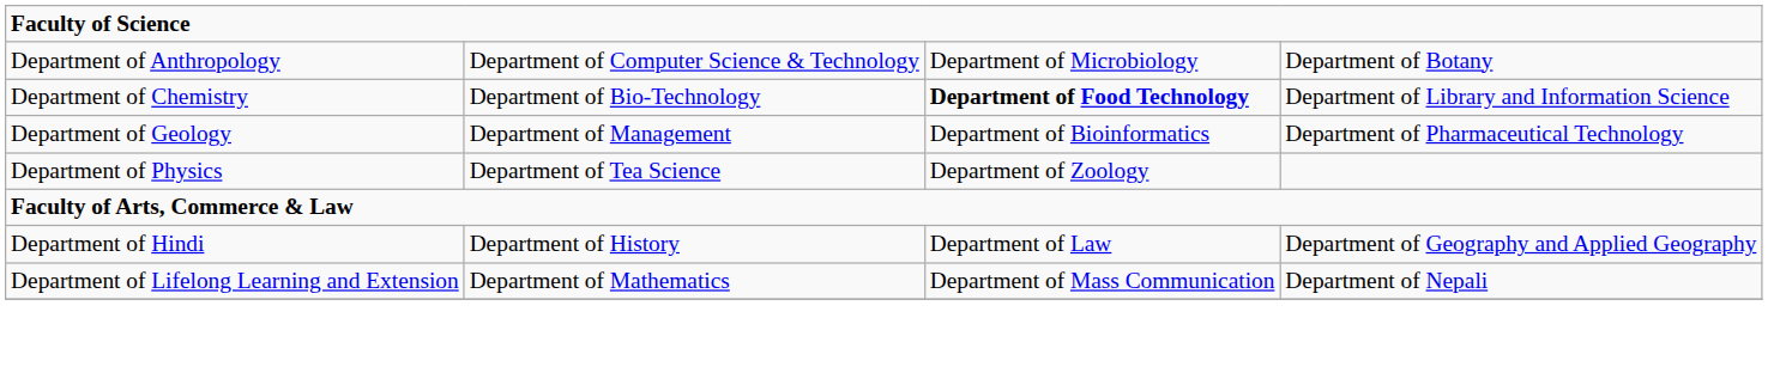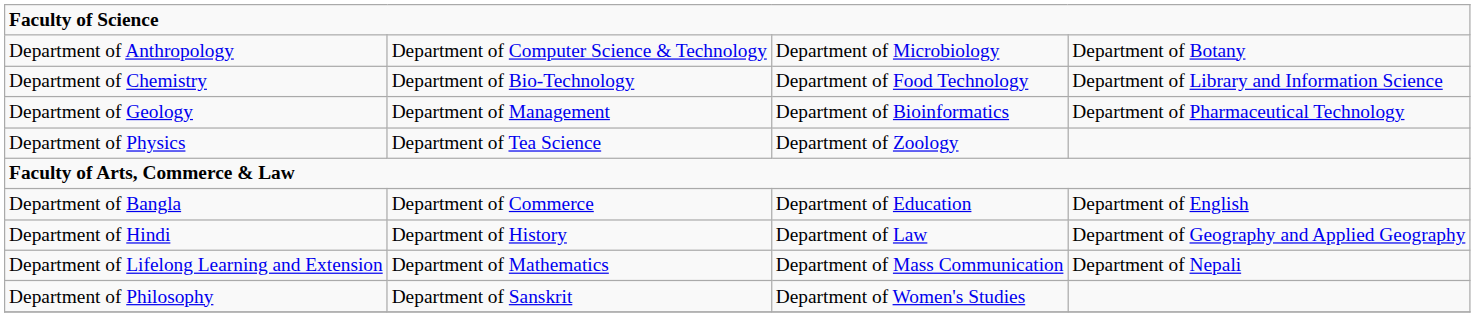 <table class="wikitable sortable">
 <tr>
 <td colspan="4"><strong>Faculty of Science</strong></td>
 </tr>
 <tr>
 <td>Department of <a href='#'>Anthropology</a></td>
 <td>Department of <a href='#'>Computer Science & Technology</a></td>
 <td>Department of <a href='#'>Microbiology</a></td>
 <td>Department of <a href='#'>Botany</a></td>
 </tr>
 <tr>
 <td>Department of <a href='#'>Chemistry</a></td>
 <td>Department of <a href='#'>Bio-Technology</a></td>
-<td><strong>Department of <a href='#'>Food Technology</a></strong></td>
+<td>Department of <a href='#'>Food Technology</a></td>
 <td>Department of <a href='#'>Library and Information Science</a></td>
 </tr>
 <tr>
 <td>Department of <a href='#'>Geology</a></td>
 <td>Department of <a href='#'>Management</a></td>
 <td>Department of <a href='#'>Bioinformatics</a></td>
 <td>Department of <a href='#'>Pharmaceutical Technology</a></td>
 </tr>
 <tr>
 <td>Department of <a href='#'>Physics</a></td>
 <td>Department of <a href='#'>Tea Science</a></td>
 <td>Department of <a href='#'>Zoology</a></td>
 <td></td>
 </tr>
 <tr>
 <td colspan="4"><strong>Faculty of Arts, Commerce & Law</strong></td>
 </tr>
 <tr>
+<td>Department of <a href='#'>Bangla</a></td>
+<td>Department of <a href='#'>Commerce</a></td>
+<td>Department of <a href='#'>Education</a></td>
+<td>Department of <a href='#'>English</a></td>
+</tr>
+<tr>
 <td>Department of <a href='#'>Hindi</a></td>
 <td>Department of <a href='#'>History</a></td>
 <td>Department of <a href='#'>Law</a></td>
 <td>Department of <a href='#'>Geography and Applied Geography</a></td>
 </tr>
 <tr>
 <td>Department of <a href='#'>Lifelong Learning and Extension</a></td>
 <td>Department of <a href='#'>Mathematics</a></td>
 <td>Department of <a href='#'>Mass Communication</a></td>
 <td>Department of <a href='#'>Nepali</a></td>
 </tr>
 <tr>
+<td>Department of <a href='#'>Philosophy</a></td>
+<td>Department of <a href='#'>Sanskrit</a></td>
+<td>Department of <a href='#'>Women's Studies</a></td>
+<td></td>
+</tr>
+<tr>
 </tr>
 </table>
